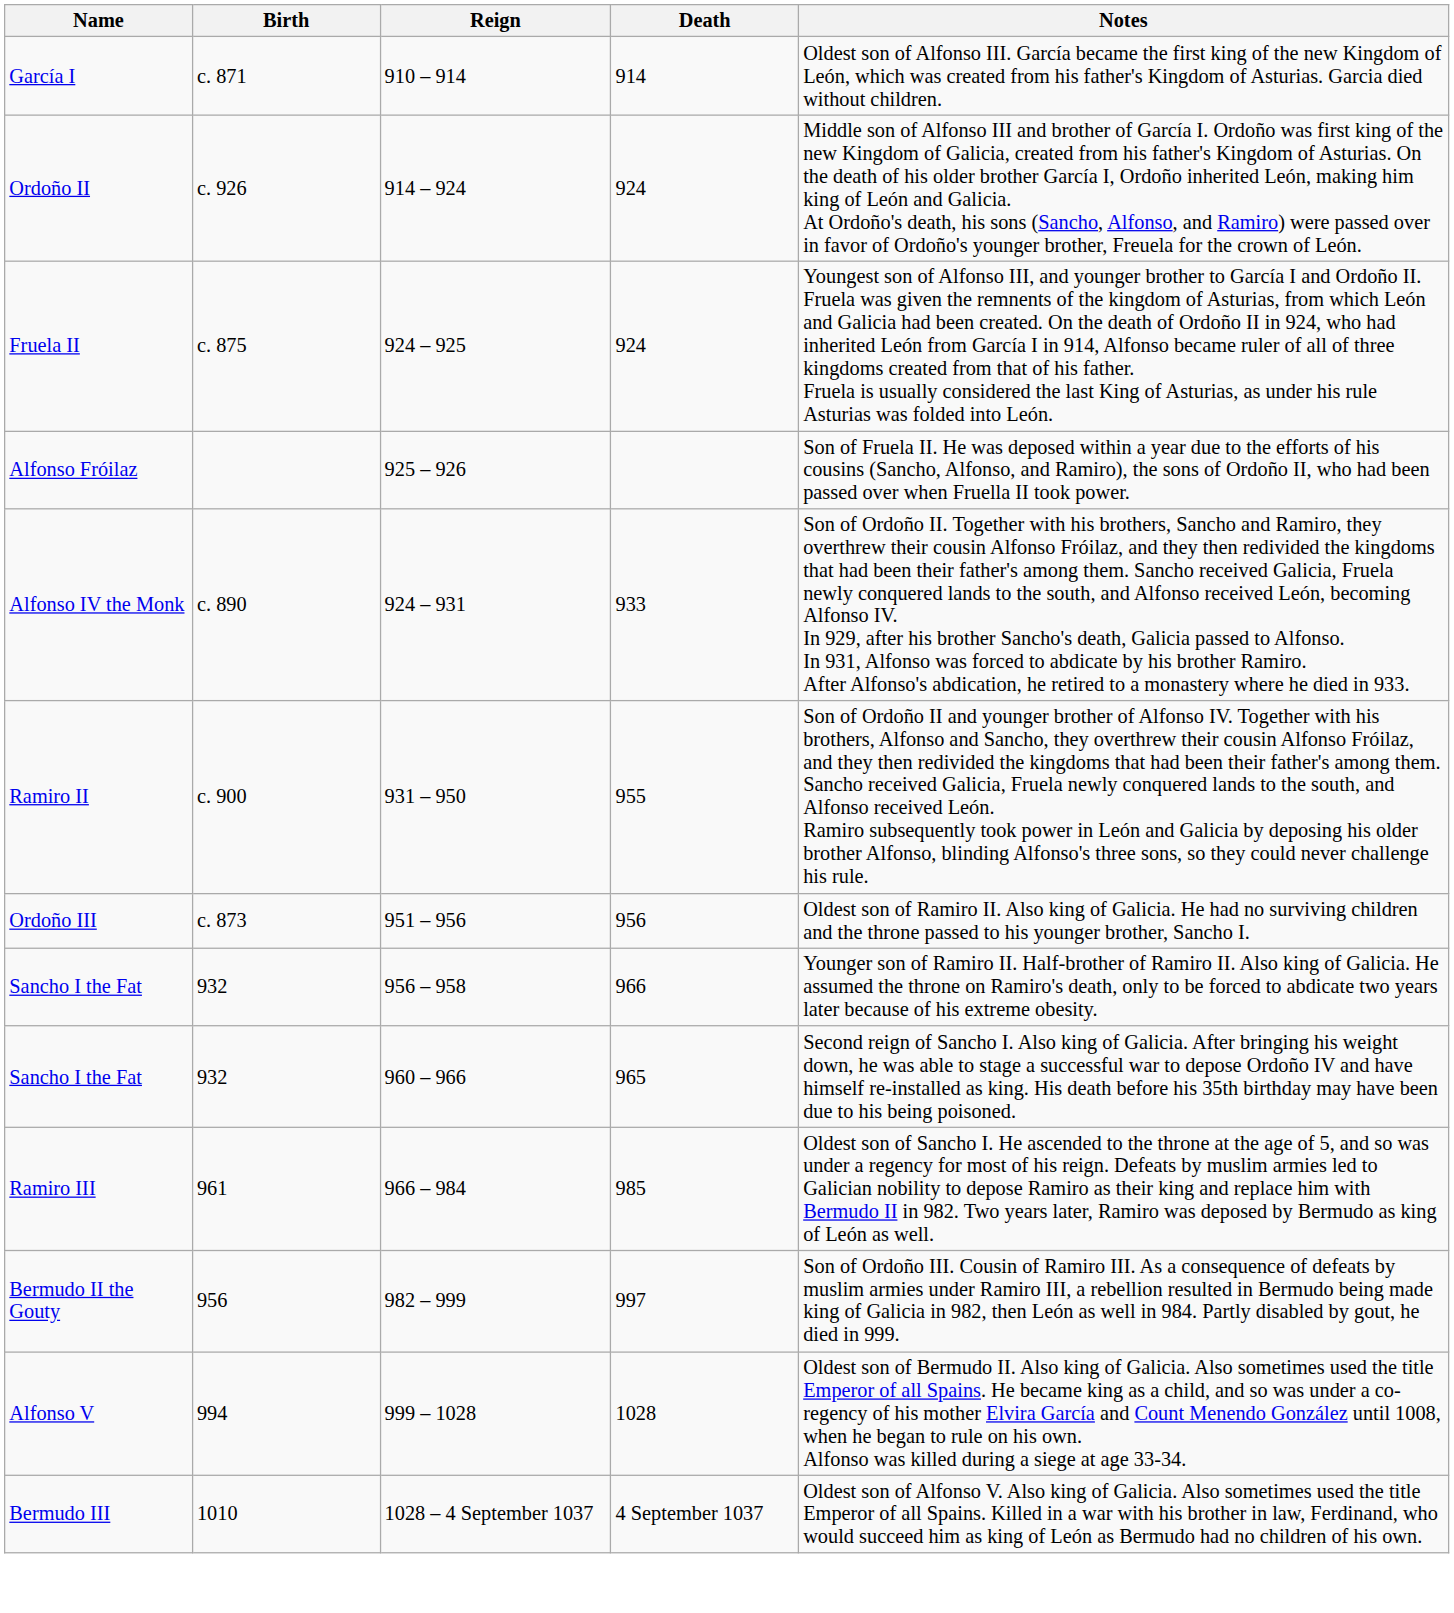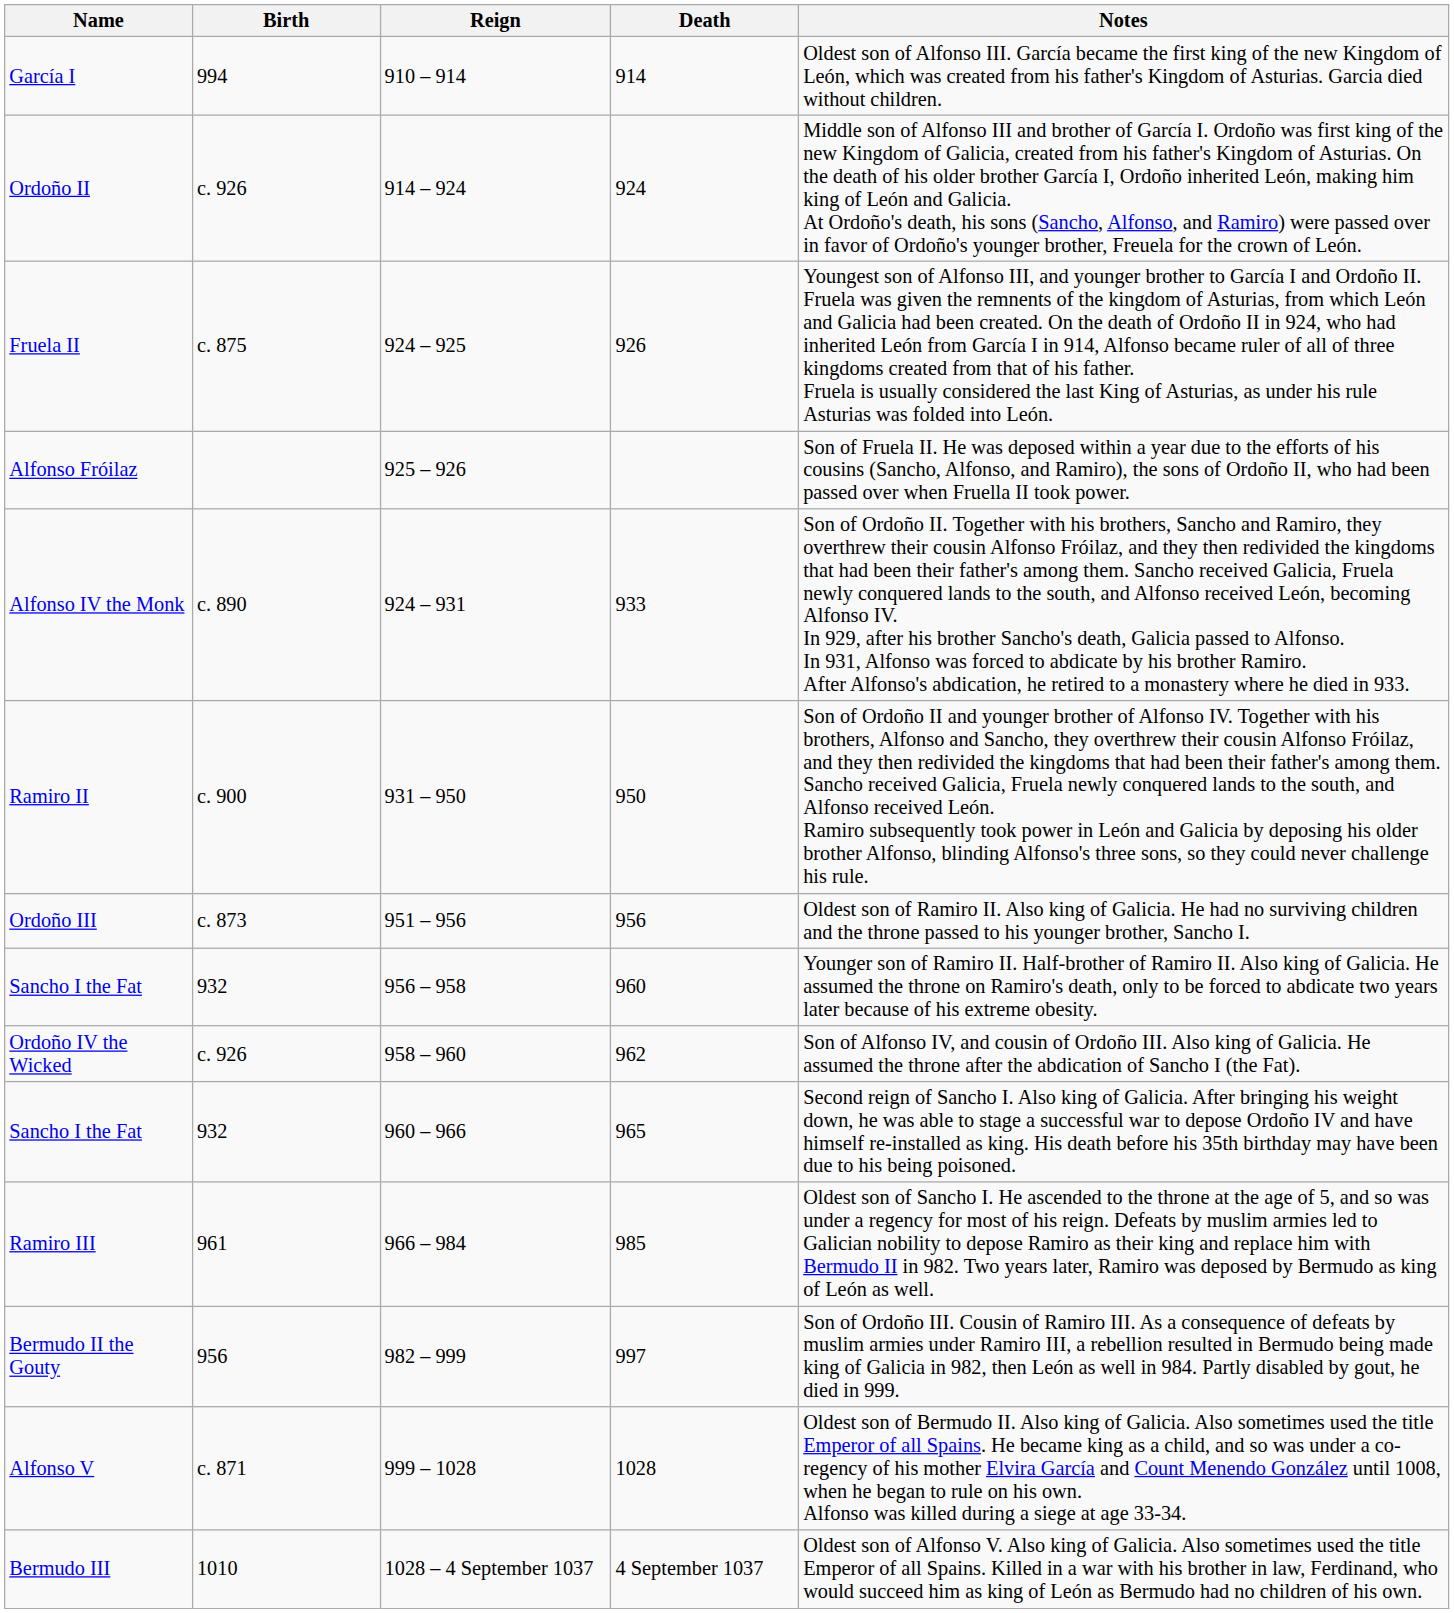 <table width=90% class="wikitable">
 <tr>
 <th style="width: 13%">Name</th>
 <th style="width: 13%">Birth</th>
 <th style="width: 16%">Reign</th>
 <th style="width: 13%">Death</th>
 <th style="width: 45%">Notes</th>
 </tr>
 <tr>
 <td><a href='#'>García I</a></td>
-<td>c. 871</td>
+<td>994</td>
 <td>910 – 914</td>
 <td>914</td>
 <td>Oldest son of Alfonso III. García became the first king of the new Kingdom of León, which was created from his father's Kingdom of Asturias. Garcia died without children.</td>
 </tr>
 <tr>
 <td><a href='#'>Ordoño II</a></td>
 <td>c. 926</td>
 <td>914 – 924</td>
 <td>924</td>
 <td>Middle son of Alfonso III and brother of García I. Ordoño was first king of the new Kingdom of Galicia, created from his father's Kingdom of Asturias. On the death of his older brother García I, Ordoño inherited León, making him king of León and Galicia.<br>At Ordoño's death, his sons (<a href='#'>Sancho</a>, <a href='#'>Alfonso</a>, and <a href='#'>Ramiro</a>) were passed over in favor of Ordoño's younger brother, Freuela for the crown of León.</td>
 </tr>
 <tr>
 <td><a href='#'>Fruela II</a></td>
 <td>c. 875</td>
 <td>924 – 925</td>
-<td>924</td>
+<td>926</td>
 <td>Youngest son of Alfonso III, and younger brother to García I and Ordoño II. Fruela was given the remnents of the kingdom of Asturias, from which León and Galicia had been created. On the death of Ordoño II in 924, who had inherited León from García I in 914, Alfonso became ruler of all of three kingdoms created from that of his father.<br>Fruela is usually considered the last King of Asturias, as under his rule Asturias was folded into León.</td>
 </tr>
 <tr>
 <td><a href='#'>Alfonso Fróilaz</a></td>
 <td></td>
 <td>925 – 926</td>
 <td></td>
 <td>Son of Fruela II. He was deposed within a year due to the efforts of his cousins (Sancho, Alfonso, and Ramiro), the sons of Ordoño II, who had been passed over when Fruella II took power.</td>
 </tr>
 <tr>
 <td><a href='#'>Alfonso IV the Monk</a></td>
 <td>c. 890</td>
 <td>924 – 931</td>
 <td>933</td>
 <td>Son of Ordoño II. Together with his brothers, Sancho and Ramiro, they overthrew their cousin Alfonso Fróilaz, and they then redivided the kingdoms that had been their father's among them. Sancho received Galicia, Fruela newly conquered lands to the south, and Alfonso received León, becoming Alfonso IV.<br>In 929, after his brother Sancho's death, Galicia passed to Alfonso.<br>In 931, Alfonso was forced to abdicate by his brother Ramiro.<br>After Alfonso's abdication, he retired to a monastery where he died in 933.</td>
 </tr>
 <tr>
 <td><a href='#'>Ramiro II</a></td>
 <td>c. 900</td>
 <td>931 – 950</td>
-<td>955</td>
+<td>950</td>
 <td>Son of Ordoño II and younger brother of Alfonso IV. Together with his brothers, Alfonso and Sancho, they overthrew their cousin Alfonso Fróilaz, and they then redivided the kingdoms that had been their father's among them. Sancho received Galicia, Fruela newly conquered lands to the south, and Alfonso received León.<br>Ramiro subsequently took power in León and Galicia by deposing his older brother Alfonso, blinding Alfonso's three sons, so they could never challenge his rule.</td>
 </tr>
 <tr>
 <td><a href='#'>Ordoño III</a></td>
 <td>c. 873</td>
 <td>951 – 956</td>
 <td>956</td>
 <td>Oldest son of Ramiro II. Also king of Galicia. He had no surviving children and the throne passed to his younger brother, Sancho I.</td>
 </tr>
 <tr>
 <td><a href='#'>Sancho I the Fat</a></td>
 <td>932</td>
 <td>956 – 958</td>
-<td>966</td>
+<td>960</td>
 <td>Younger son of Ramiro II. Half-brother of Ramiro II. Also king of Galicia. He assumed the throne on Ramiro's death, only to be forced to abdicate two years later because of his extreme obesity.</td>
+</tr>
+<tr>
+<td><a href='#'>Ordoño IV the Wicked</a></td>
+<td>c. 926</td>
+<td>958 – 960</td>
+<td>962</td>
+<td>Son of Alfonso IV, and cousin of Ordoño III. Also king of Galicia. He assumed the throne after the abdication of Sancho I (the Fat).</td>
 </tr>
 <tr>
 <td><a href='#'>Sancho I the Fat</a></td>
 <td>932</td>
 <td>960 – 966</td>
 <td>965</td>
 <td>Second reign of Sancho I. Also king of Galicia. After bringing his weight down, he was able to stage a successful war to depose Ordoño IV and have himself re-installed as king. His death before his 35th birthday may have been due to his being poisoned.</td>
 </tr>
 <tr>
 <td><a href='#'>Ramiro III</a></td>
 <td>961</td>
 <td>966 – 984</td>
 <td>985</td>
 <td>Oldest son of Sancho I. He ascended to the throne at the age of 5, and so was under a regency for most of his reign. Defeats by muslim armies led to Galician nobility to depose Ramiro as their king and replace him with <a href='#'>Bermudo II</a>  in 982. Two years later, Ramiro was deposed by Bermudo as king of León as well.</td>
 </tr>
 <tr>
 <td><a href='#'>Bermudo II the Gouty</a></td>
 <td>956</td>
 <td>982 – 999</td>
 <td>997</td>
 <td>Son of Ordoño III. Cousin of Ramiro III. As a consequence of defeats by muslim armies under Ramiro III, a rebellion resulted in Bermudo being made king of Galicia in 982, then León as well in 984. Partly disabled by gout, he died in 999.</td>
 </tr>
 <tr>
 <td><a href='#'>Alfonso V</a></td>
-<td>994</td>
+<td>c. 871</td>
 <td>999 – 1028</td>
 <td>1028</td>
 <td>Oldest son of Bermudo II. Also king of Galicia. Also sometimes used the title <a href='#'>Emperor of all Spains</a>. He became king as a child, and so was under a co-regency of his mother <a href='#'>Elvira García</a> and <a href='#'>Count Menendo González</a> until 1008, when he began to rule on his own.<br>Alfonso was killed during a siege at age 33-34.</td>
 </tr>
 <tr>
 <td><a href='#'>Bermudo III</a></td>
 <td>1010</td>
 <td>1028 – 4 September 1037</td>
 <td>4 September 1037</td>
 <td>Oldest son of Alfonso V. Also king of Galicia. Also sometimes used the title Emperor of all Spains. Killed in a war with his brother in law, Ferdinand, who would succeed him as king of León as Bermudo had no children of his own.</td>
 </tr>
 </table>
